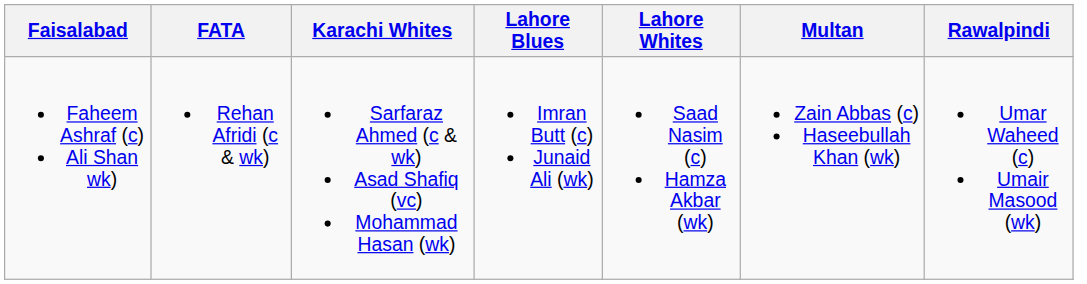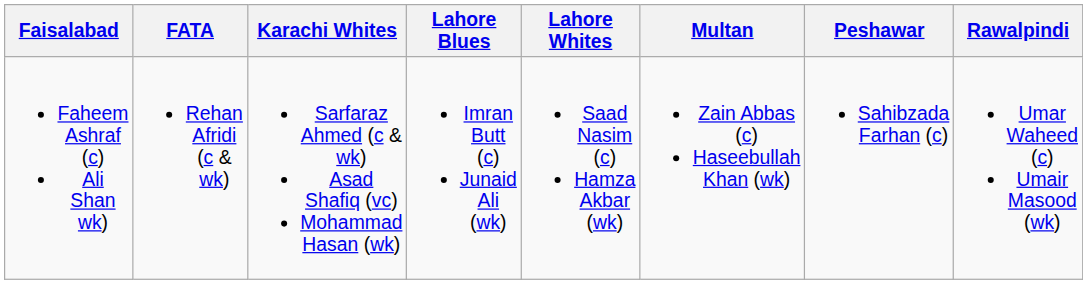 <table class="wikitable" style="text-align:center; margin:auto">
 <tr>
 <th><a href='#'>Faisalabad</a></th>
 <th><a href='#'>FATA</a></th>
 <th><a href='#'>Karachi Whites</a></th>
 <th><a href='#'>Lahore Blues</a></th>
 <th><a href='#'>Lahore Whites</a></th>
 <th><a href='#'>Multan</a></th>
+<th><a href='#'>Peshawar</a></th>
 <th><a href='#'>Rawalpindi</a></th>
 </tr>
 <tr style="vertical-align:top">
 <td><br><ul><li><a href='#'>Faheem Ashraf</a> (<a href='#'>c</a>)</li><li><a href='#'>Ali Shan</a> <a href='#'>wk</a>)</li></ul></td>
 <td><br><ul><li><a href='#'>Rehan Afridi</a> (<a href='#'>c</a> & <a href='#'>wk</a>)</li></ul></td>
 <td><br><ul><li><a href='#'>Sarfaraz Ahmed</a> (<a href='#'>c</a> & <a href='#'>wk</a>)</li><li><a href='#'>Asad Shafiq</a> (<a href='#'>vc</a>)</li><li><a href='#'>Mohammad Hasan</a> (<a href='#'>wk</a>)</li></ul></td>
 <td><br><ul><li><a href='#'>Imran Butt</a> (<a href='#'>c</a>)</li><li><a href='#'>Junaid Ali</a> (<a href='#'>wk</a>)</li></ul></td>
 <td><br><ul><li><a href='#'>Saad Nasim</a> (<a href='#'>c</a>)</li><li><a href='#'>Hamza Akbar</a> (<a href='#'>wk</a>)</li></ul></td>
 <td><br><ul><li><a href='#'>Zain Abbas</a> (<a href='#'>c</a>)</li><li><a href='#'>Haseebullah Khan</a> (<a href='#'>wk</a>)</li></ul></td>
+<td><br><ul><li><a href='#'>Sahibzada Farhan</a> (<a href='#'>c</a>)</li></ul></td>
 <td><br><ul><li><a href='#'>Umar Waheed</a> (<a href='#'>c</a>)</li><li><a href='#'>Umair Masood</a> (<a href='#'>wk</a>)</li></ul></td>
 </tr>
 </table>
